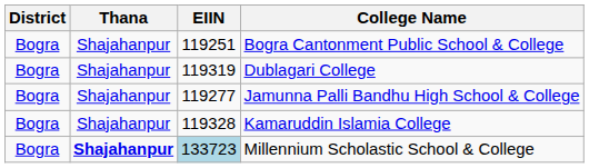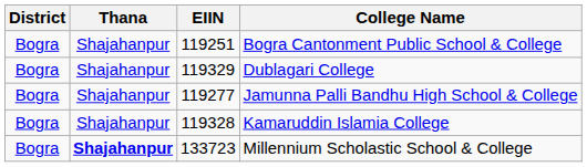 <table class="wikitable">
 <tr>
 <th>District</th>
 <th>Thana</th>
 <th>EIIN</th>
 <th>College Name</th>
 </tr>
 <tr>
 <td style="text-align: center;"><a href='#'>Bogra</a></td>
 <td style="text-align: center;"><a href='#'>Shajahanpur</a></td>
 <td style="text-align: center;">119251</td>
 <td><a href='#'>Bogra Cantonment Public School & College</a></td>
 </tr>
 <tr>
 <td style="text-align: center;"><a href='#'>Bogra</a></td>
 <td style="text-align: center;"><a href='#'>Shajahanpur</a></td>
-<td style="text-align: center;">119319</td>
+<td style="text-align: center;">119329</td>
 <td><a href='#'>Dublagari College</a></td>
 </tr>
 <tr>
 <td style="text-align: center;"><a href='#'>Bogra</a></td>
 <td style="text-align: center;"><a href='#'>Shajahanpur</a></td>
 <td style="text-align: center;">119277</td>
 <td><a href='#'>Jamunna Palli Bandhu High School & College</a></td>
 </tr>
 <tr>
 <td style="text-align: center;"><a href='#'>Bogra</a></td>
 <td style="text-align: center;"><a href='#'>Shajahanpur</a></td>
 <td style="text-align: center;">119328</td>
 <td><a href='#'>Kamaruddin Islamia College</a></td>
 </tr>
 <tr>
 <td style="text-align: center;"><a href='#'>Bogra</a></td>
 <td style="text-align: center;"><strong><a href='#'>Shajahanpur</a></strong></td>
-<td style="background: lightblue; text-align: center;">133723</td>
+<td style="text-align: center;">133723</td>
 <td>Millennium Scholastic School & College</td>
 </tr>
 </table>
